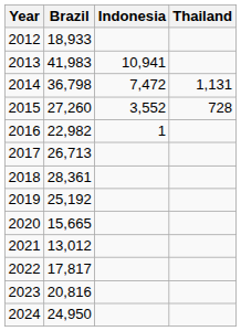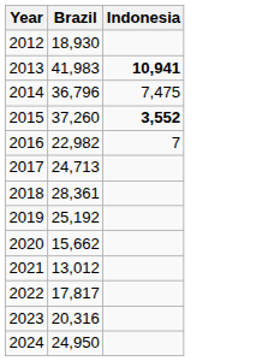 <table class=wikitable style="text-align: right;">
 <tr>
 <th>Year</th>
 <th>Brazil</th>
 <th>Indonesia</th>
-<th>Thailand</th>
 </tr>
 <tr>
 <td>2012</td>
-<td>18,933</td>
-<td></td>
+<td>18,930</td>
 <td></td>
 </tr>
 <tr>
 <td>2013</td>
 <td>41,983</td>
-<td>10,941</td>
-<td></td>
+<td><strong>10,941</strong></td>
 </tr>
 <tr>
 <td>2014</td>
-<td>36,798</td>
-<td>7,472</td>
-<td>1,131</td>
+<td>36,796</td>
+<td>7,475</td>
 </tr>
 <tr>
 <td>2015</td>
-<td>27,260</td>
-<td>3,552</td>
-<td>728</td>
+<td>37,260</td>
+<td><strong>3,552</strong></td>
 </tr>
 <tr>
 <td>2016</td>
 <td>22,982</td>
-<td>1</td>
-<td></td>
+<td>7</td>
 </tr>
 <tr>
 <td>2017</td>
-<td>26,713</td>
-<td></td>
+<td>24,713</td>
 <td></td>
 </tr>
 <tr>
 <td>2018</td>
 <td>28,361</td>
 <td></td>
-<td></td>
 </tr>
 <tr>
 <td>2019</td>
 <td>25,192</td>
 <td></td>
-<td></td>
 </tr>
 <tr>
 <td>2020</td>
-<td>15,665</td>
-<td></td>
+<td>15,662</td>
 <td></td>
 </tr>
 <tr>
 <td>2021</td>
 <td>13,012</td>
 <td></td>
-<td></td>
 </tr>
 <tr>
 <td>2022</td>
 <td>17,817</td>
 <td></td>
-<td></td>
 </tr>
 <tr>
 <td>2023</td>
-<td>20,816</td>
-<td></td>
+<td>20,316</td>
 <td></td>
 </tr>
 <tr>
 <td>2024</td>
 <td>24,950</td>
 <td></td>
-<td></td>
 </tr>
 </table>
